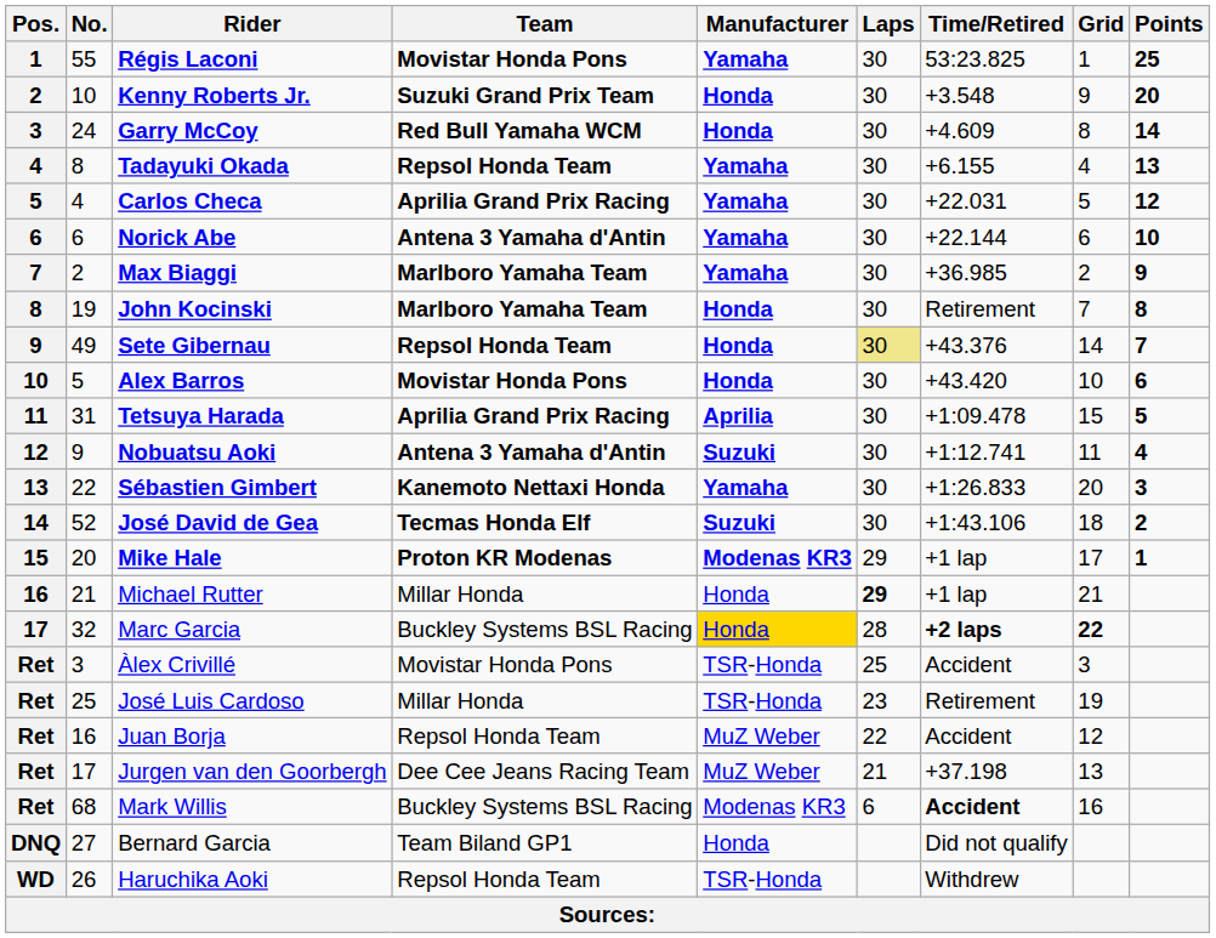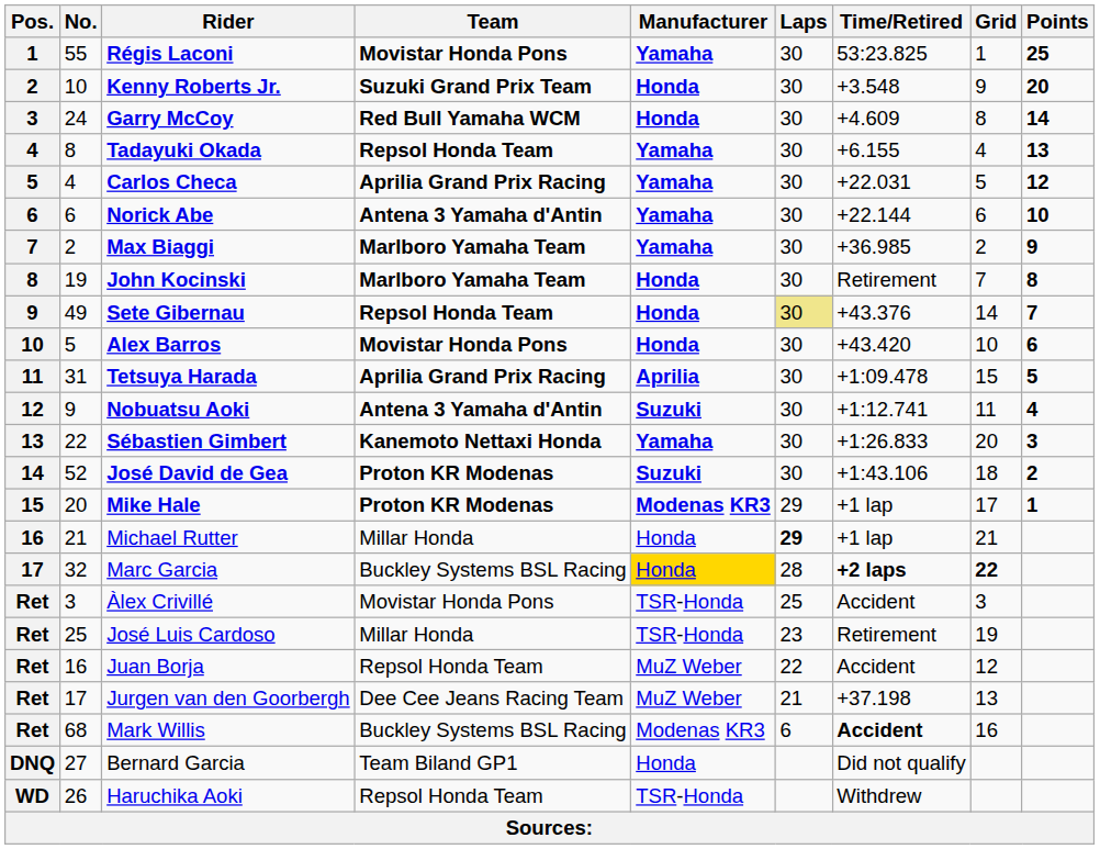 <table class="wikitable" style="font-size: 95%;">
 <tr>
 <th>Pos.</th>
 <th>No.</th>
 <th>Rider</th>
 <th>Team</th>
 <th>Manufacturer</th>
 <th>Laps</th>
 <th>Time/Retired</th>
 <th>Grid</th>
 <th>Points</th>
 </tr>
 <tr>
 <th>1</th>
 <td>55</td>
 <td> <strong><a href='#'>Régis Laconi</a></strong></td>
 <td><strong>Movistar Honda Pons</strong></td>
 <td><strong><a href='#'>Yamaha</a></strong></td>
 <td>30</td>
 <td>53:23.825</td>
 <td>1</td>
 <td><strong>25</strong></td>
 </tr>
 <tr>
 <th>2</th>
 <td>10</td>
 <td> <strong><a href='#'>Kenny Roberts Jr.</a></strong></td>
 <td><strong>Suzuki Grand Prix Team</strong></td>
 <td><strong><a href='#'>Honda</a></strong></td>
 <td>30</td>
 <td>+3.548</td>
 <td>9</td>
 <td><strong>20</strong></td>
 </tr>
 <tr>
 <th>3</th>
 <td>24</td>
 <td> <strong><a href='#'>Garry McCoy</a></strong></td>
 <td><strong>Red Bull Yamaha WCM</strong></td>
 <td><strong><a href='#'>Honda</a></strong></td>
 <td>30</td>
 <td>+4.609</td>
 <td>8</td>
 <td><strong>14</strong></td>
 </tr>
 <tr>
 <th>4</th>
 <td>8</td>
 <td> <strong><a href='#'>Tadayuki Okada</a></strong></td>
 <td><strong>Repsol Honda Team</strong></td>
 <td><strong><a href='#'>Yamaha</a></strong></td>
 <td>30</td>
 <td>+6.155</td>
 <td>4</td>
 <td><strong>13</strong></td>
 </tr>
 <tr>
 <th>5</th>
 <td>4</td>
 <td> <strong><a href='#'>Carlos Checa</a></strong></td>
 <td><strong>Aprilia Grand Prix Racing</strong></td>
 <td><strong><a href='#'>Yamaha</a></strong></td>
 <td>30</td>
 <td>+22.031</td>
 <td>5</td>
 <td><strong>12</strong></td>
 </tr>
 <tr>
 <th>6</th>
 <td>6</td>
 <td> <strong><a href='#'>Norick Abe</a></strong></td>
 <td><strong>Antena 3 Yamaha d'Antin</strong></td>
 <td><strong><a href='#'>Yamaha</a></strong></td>
 <td>30</td>
 <td>+22.144</td>
 <td>6</td>
 <td><strong>10</strong></td>
 </tr>
 <tr>
 <th>7</th>
 <td>2</td>
 <td> <strong><a href='#'>Max Biaggi</a></strong></td>
 <td><strong>Marlboro Yamaha Team</strong></td>
 <td><strong><a href='#'>Yamaha</a></strong></td>
 <td>30</td>
 <td>+36.985</td>
 <td>2</td>
 <td><strong>9</strong></td>
 </tr>
 <tr>
 <th>8</th>
 <td>19</td>
 <td> <strong><a href='#'>John Kocinski</a></strong></td>
 <td><strong>Marlboro Yamaha Team</strong></td>
 <td><strong><a href='#'>Honda</a></strong></td>
 <td>30</td>
 <td>Retirement</td>
 <td>7</td>
 <td><strong>8</strong></td>
 </tr>
 <tr>
 <th>9</th>
 <td>49</td>
 <td> <strong><a href='#'>Sete Gibernau</a></strong></td>
 <td><strong>Repsol Honda Team</strong></td>
 <td><strong><a href='#'>Honda</a></strong></td>
 <td style="background: khaki;">30</td>
 <td>+43.376</td>
 <td>14</td>
 <td><strong>7</strong></td>
 </tr>
 <tr>
 <th>10</th>
 <td>5</td>
 <td> <strong><a href='#'>Alex Barros</a></strong></td>
 <td><strong>Movistar Honda Pons</strong></td>
 <td><strong><a href='#'>Honda</a></strong></td>
 <td>30</td>
 <td>+43.420</td>
 <td>10</td>
 <td><strong>6</strong></td>
 </tr>
 <tr>
 <th>11</th>
 <td>31</td>
 <td> <strong><a href='#'>Tetsuya Harada</a></strong></td>
 <td><strong>Aprilia Grand Prix Racing</strong></td>
 <td><strong><a href='#'>Aprilia</a></strong></td>
 <td>30</td>
 <td>+1:09.478</td>
 <td>15</td>
 <td><strong>5</strong></td>
 </tr>
 <tr>
 <th>12</th>
 <td>9</td>
 <td> <strong><a href='#'>Nobuatsu Aoki</a></strong></td>
 <td><strong>Antena 3 Yamaha d'Antin</strong></td>
 <td><strong><a href='#'>Suzuki</a></strong></td>
 <td>30</td>
 <td>+1:12.741</td>
 <td>11</td>
 <td><strong>4</strong></td>
 </tr>
 <tr>
 <th>13</th>
 <td>22</td>
 <td> <strong><a href='#'>Sébastien Gimbert</a></strong></td>
 <td><strong>Kanemoto Nettaxi Honda</strong></td>
 <td><strong><a href='#'>Yamaha</a></strong></td>
 <td>30</td>
 <td>+1:26.833</td>
 <td>20</td>
 <td><strong>3</strong></td>
 </tr>
 <tr>
 <th>14</th>
 <td>52</td>
 <td> <strong><a href='#'>José David de Gea</a></strong></td>
-<td><strong>Tecmas Honda Elf</strong></td>
+<td><strong>Proton KR Modenas</strong></td>
 <td><strong><a href='#'>Suzuki</a></strong></td>
 <td>30</td>
 <td>+1:43.106</td>
 <td>18</td>
 <td><strong>2</strong></td>
 </tr>
 <tr>
 <th>15</th>
 <td>20</td>
 <td> <strong><a href='#'>Mike Hale</a></strong></td>
 <td><strong>Proton KR Modenas</strong></td>
 <td><strong><a href='#'>Modenas</a> <a href='#'>KR3</a></strong></td>
 <td>29</td>
 <td>+1 lap</td>
 <td>17</td>
 <td><strong>1</strong></td>
 </tr>
 <tr>
 <th>16</th>
 <td>21</td>
 <td> <a href='#'>Michael Rutter</a></td>
 <td>Millar Honda</td>
 <td><a href='#'>Honda</a></td>
 <td><strong>29</strong></td>
 <td>+1 lap</td>
 <td>21</td>
 <td></td>
 </tr>
 <tr>
 <th>17</th>
 <td>32</td>
 <td> <a href='#'>Marc Garcia</a></td>
 <td>Buckley Systems BSL Racing</td>
 <td style="background: gold;"><a href='#'>Honda</a></td>
 <td>28</td>
 <td><strong>+2 laps</strong></td>
 <td><strong>22</strong></td>
 <td></td>
 </tr>
 <tr>
 <th>Ret</th>
 <td>3</td>
 <td> <a href='#'>Àlex Crivillé</a></td>
 <td>Movistar Honda Pons</td>
 <td><a href='#'>TSR</a>-<a href='#'>Honda</a></td>
 <td>25</td>
 <td>Accident</td>
 <td>3</td>
 <td></td>
 </tr>
 <tr>
 <th>Ret</th>
 <td>25</td>
 <td> <a href='#'>José Luis Cardoso</a></td>
 <td>Millar Honda</td>
 <td><a href='#'>TSR</a>-<a href='#'>Honda</a></td>
 <td>23</td>
 <td>Retirement</td>
 <td>19</td>
 <td></td>
 </tr>
 <tr>
 <th>Ret</th>
 <td>16</td>
 <td> <a href='#'>Juan Borja</a></td>
 <td>Repsol Honda Team</td>
 <td><a href='#'>MuZ Weber</a></td>
 <td>22</td>
 <td>Accident</td>
 <td>12</td>
 <td></td>
 </tr>
 <tr>
 <th>Ret</th>
 <td>17</td>
 <td> <a href='#'>Jurgen van den Goorbergh</a></td>
 <td>Dee Cee Jeans Racing Team</td>
 <td><a href='#'>MuZ Weber</a></td>
 <td>21</td>
 <td>+37.198</td>
 <td>13</td>
 <td></td>
 </tr>
 <tr>
 <th>Ret</th>
 <td>68</td>
 <td> <a href='#'>Mark Willis</a></td>
 <td>Buckley Systems BSL Racing</td>
 <td><a href='#'>Modenas</a> <a href='#'>KR3</a></td>
 <td>6</td>
 <td><strong>Accident</strong></td>
 <td>16</td>
 <td></td>
 </tr>
 <tr>
 <th>DNQ</th>
 <td>27</td>
 <td> Bernard Garcia</td>
 <td>Team Biland GP1</td>
 <td><a href='#'>Honda</a></td>
 <td></td>
 <td>Did not qualify</td>
 <td></td>
 <td></td>
 </tr>
 <tr>
 <th>WD</th>
 <td>26</td>
 <td> <a href='#'>Haruchika Aoki</a></td>
 <td>Repsol Honda Team</td>
 <td><a href='#'>TSR</a>-<a href='#'>Honda</a></td>
 <td></td>
 <td>Withdrew</td>
 <td></td>
 <td></td>
 </tr>
 <tr>
 <th colspan=9>Sources: </th>
 </tr>
 </table>
